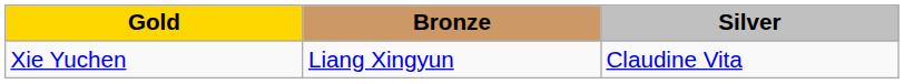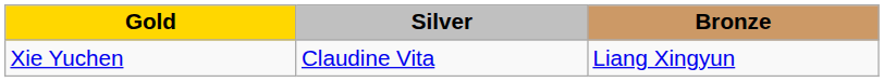 <table class="wikitable" style="text-align:left">
 <tr align="center">
 <td width=200 bgcolor=gold><strong>Gold</strong></td>
+<td width=200 bgcolor=silver><strong>Silver</strong></td>
 <td width=200 bgcolor=CC9966><strong>Bronze</strong></td>
-<td width=200 bgcolor=silver><strong>Silver</strong></td>
 </tr>
 <tr>
 <td><a href='#'>Xie Yuchen</a><br></td>
+<td><a href='#'>Claudine Vita</a><br></td>
 <td><a href='#'>Liang Xingyun</a><br></td>
-<td><a href='#'>Claudine Vita</a><br></td>
 </tr>
 </table>
